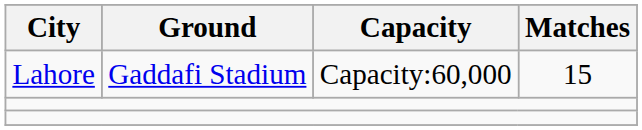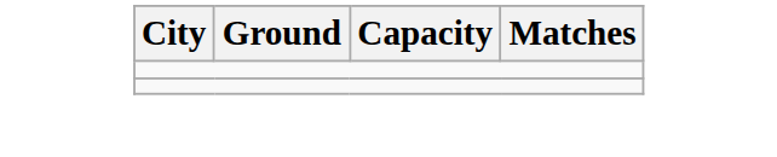 <table class="wikitable" style="text-align:center; margin:auto">
 <tr>
 <th>City</th>
 <th>Ground</th>
 <th>Capacity</th>
 <th>Matches</th>
 </tr>
 <tr>
-<td><a href='#'>Lahore</a></td>
-<td><a href='#'>Gaddafi Stadium</a></td>
-<td>Capacity:60,000</td>
-<td>15</td>
-</tr>
-<tr>
 <td colspan=4></td>
 </tr>
 <tr>
 <td colspan=4></td>
 </tr>
 </table>
